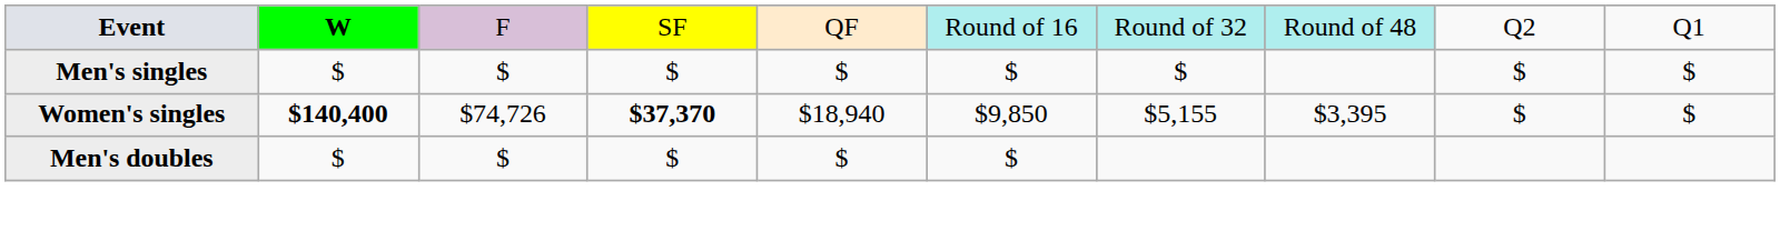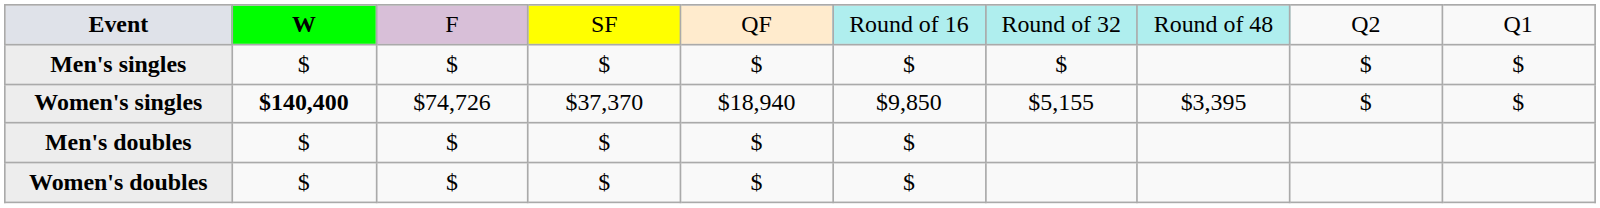 <table class=wikitable style=font-size:90%;text-align:center>
 <tr>
 <td width=130 bgcolor=dfe2e9><strong>Event</strong></td>
 <td width=80 bgcolor=lime><strong>W</strong></td>
 <td width=85 bgcolor=thistle>F</td>
 <td width=85 bgcolor=ffff00>SF</td>
 <td width=85 bgcolor=ffebcd>QF</td>
 <td width=85 bgcolor=afeeee>Round of 16</td>
 <td width=85 bgcolor=afeeee>Round of 32</td>
 <td width=85 bgcolor=afeeee>Round of 48</td>
 <td width=85>Q2</td>
 <td width=85>Q1</td>
 </tr>
 <tr>
 <th style=background:#ededed>Men's singles</th>
 <td>$</td>
 <td>$</td>
 <td>$</td>
 <td>$</td>
 <td>$</td>
 <td>$</td>
 <td></td>
 <td>$</td>
 <td>$</td>
 </tr>
 <tr>
 <th style=background:#ededed>Women's singles</th>
 <td><strong>$140,400</strong></td>
 <td>$74,726</td>
-<td><strong>$37,370</strong></td>
+<td>$37,370</td>
 <td>$18,940</td>
 <td>$9,850</td>
 <td>$5,155</td>
 <td>$3,395</td>
 <td>$</td>
 <td>$</td>
 </tr>
 <tr>
 <th style=background:#ededed>Men's doubles</th>
 <td>$</td>
 <td>$</td>
 <td>$</td>
 <td>$</td>
 <td>$</td>
 <td></td>
 <td></td>
 <td></td>
 <td></td>
 </tr>
+<tr>
+<th style=background:#ededed>Women's doubles</th>
+<td>$</td>
+<td>$</td>
+<td>$</td>
+<td>$</td>
+<td>$</td>
+<td></td>
+<td></td>
+<td></td>
+<td></td>
+</tr>
 </table>
